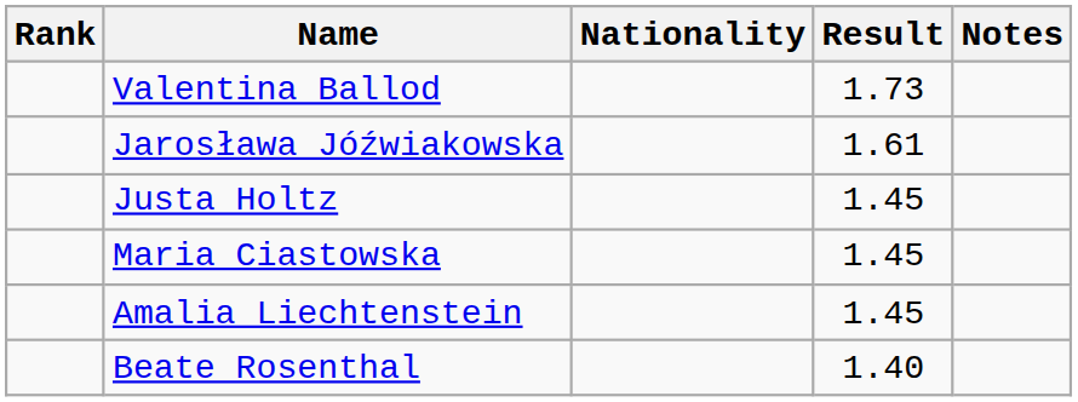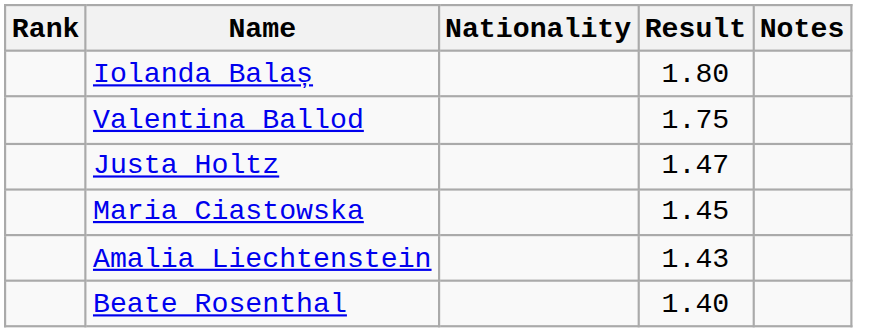 <table class="wikitable sortable" style="text-align:center">
 <tr>
 <th>Rank</th>
 <th>Name</th>
 <th>Nationality</th>
 <th>Result</th>
 <th>Notes</th>
 </tr>
 <tr>
 <td></td>
-<td align=left><a href='#'>Valentina Ballod</a></td>
+<td align=left><a href='#'>Iolanda Balaș</a></td>
 <td align=left></td>
-<td>1.73</td>
+<td>1.80</td>
 <td></td>
 </tr>
 <tr>
 <td></td>
-<td align=left><a href='#'>Jarosława Jóźwiakowska</a></td>
+<td align=left><a href='#'>Valentina Ballod</a></td>
 <td align=left></td>
-<td>1.61</td>
+<td>1.75</td>
 <td></td>
 </tr>
 <tr>
 <td></td>
 <td align=left><a href='#'>Justa Holtz</a></td>
 <td align=left></td>
-<td>1.45</td>
+<td>1.47</td>
 <td></td>
 </tr>
 <tr>
 <td></td>
 <td align=left><a href='#'>Maria Ciastowska</a></td>
 <td align=left></td>
 <td>1.45</td>
 <td></td>
 </tr>
 <tr>
 <td></td>
 <td align=left><a href='#'>Amalia Liechtenstein</a></td>
 <td align=left></td>
-<td>1.45</td>
+<td>1.43</td>
 <td></td>
 </tr>
 <tr>
 <td></td>
 <td align=left><a href='#'>Beate Rosenthal</a></td>
 <td align=left></td>
 <td>1.40</td>
 <td></td>
 </tr>
 </table>
